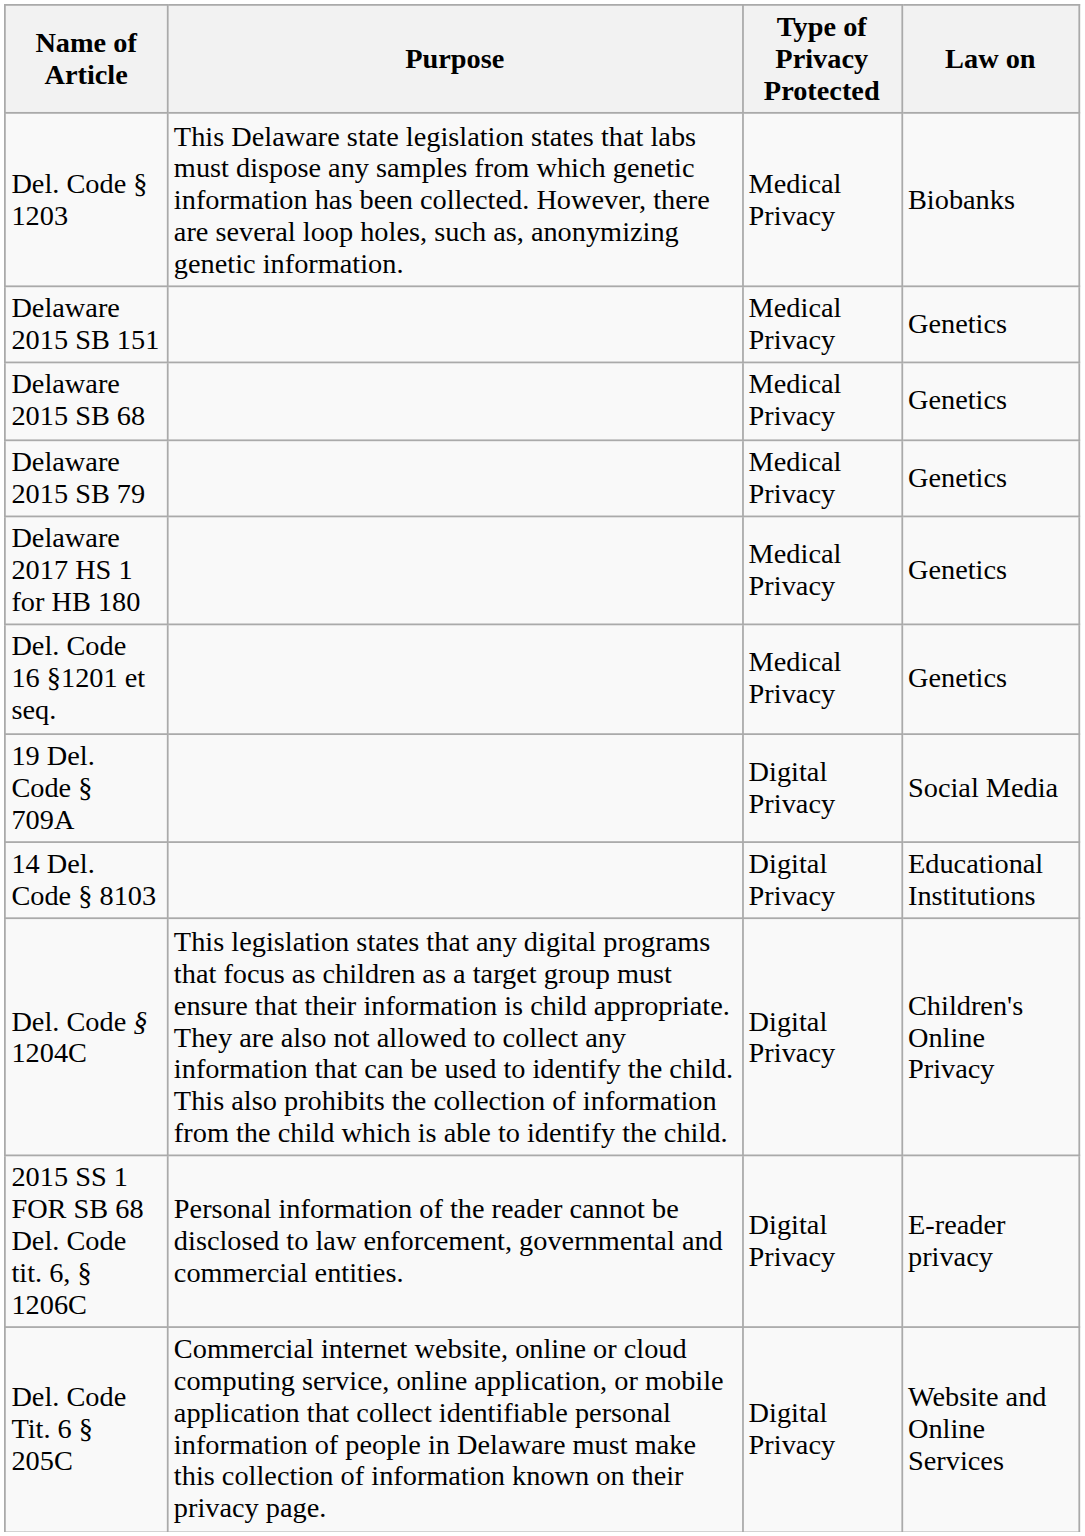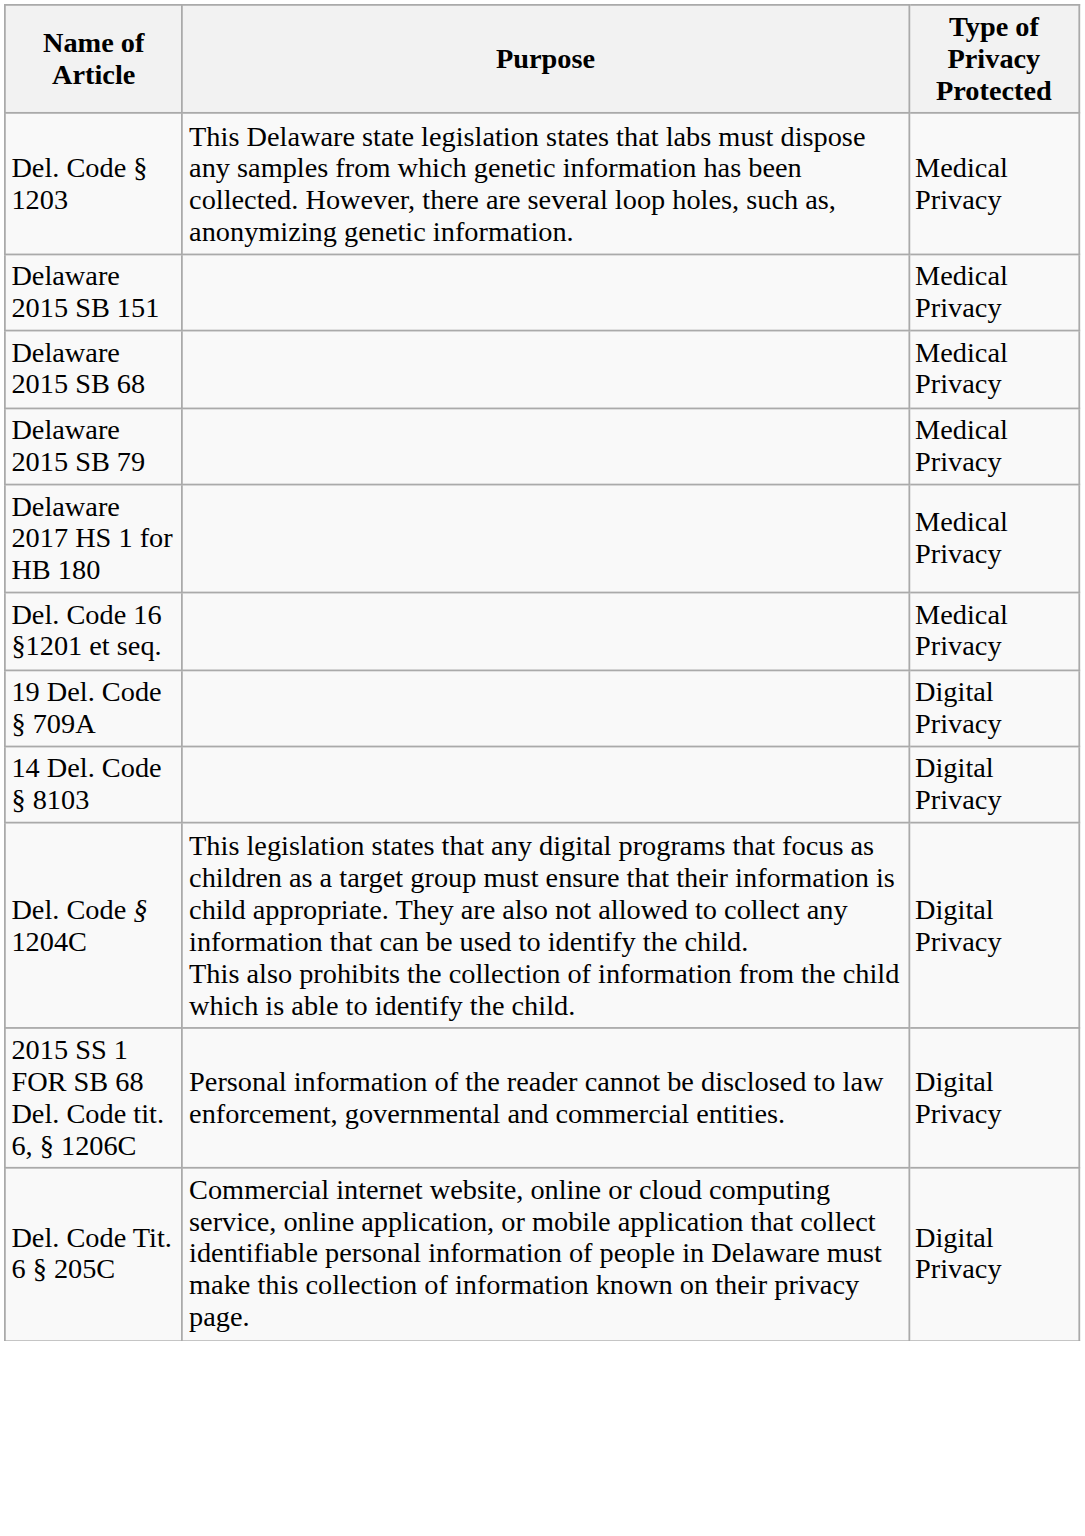 <table class="wikitable">
 <tr>
 <th>Name of Article</th>
 <th>Purpose</th>
 <th>Type of Privacy Protected</th>
-<th>Law on</th>
 </tr>
 <tr>
 <td>Del. Code § 1203</td>
 <td>This Delaware state legislation states that labs must dispose any samples from which genetic information has been collected. However, there are several loop holes, such as, anonymizing genetic information.</td>
 <td>Medical Privacy</td>
-<td>Biobanks</td>
 </tr>
 <tr>
 <td>Delaware 2015 SB 151</td>
 <td></td>
 <td>Medical Privacy</td>
-<td>Genetics</td>
 </tr>
 <tr>
 <td>Delaware 2015 SB 68</td>
 <td></td>
 <td>Medical Privacy</td>
-<td>Genetics</td>
 </tr>
 <tr>
 <td>Delaware 2015 SB 79</td>
 <td></td>
 <td>Medical Privacy</td>
-<td>Genetics</td>
 </tr>
 <tr>
 <td>Delaware 2017 HS 1 for HB 180</td>
 <td></td>
 <td>Medical Privacy</td>
-<td>Genetics</td>
 </tr>
 <tr>
 <td>Del. Code 16 §1201 et seq.</td>
 <td></td>
 <td>Medical Privacy</td>
-<td>Genetics</td>
 </tr>
 <tr>
 <td>19 Del. Code § 709A</td>
 <td></td>
 <td>Digital Privacy</td>
-<td>Social Media</td>
 </tr>
 <tr>
 <td>14 Del. Code § 8103</td>
 <td></td>
 <td>Digital Privacy</td>
-<td>Educational Institutions</td>
 </tr>
 <tr>
 <td>Del. Code <em>§</em> 1204C</td>
 <td>This legislation states that any digital programs that focus as children as a target group must ensure that their information is child appropriate. They are also not allowed to collect any information that can be used to identify the child.<br>This also prohibits the collection of information from the child which is able to identify the child.</td>
 <td>Digital Privacy</td>
-<td>Children's Online Privacy</td>
 </tr>
 <tr>
 <td>2015 SS 1 FOR SB 68<br>Del. Code tit. 6, § 1206C</td>
 <td>Personal information of the reader cannot be disclosed to law enforcement, governmental and commercial entities.</td>
 <td>Digital Privacy</td>
-<td>E-reader privacy</td>
 </tr>
 <tr>
 <td>Del. Code Tit. 6 § 205C</td>
 <td>Commercial internet website, online or cloud computing service, online application, or mobile application that collect identifiable personal information of people in Delaware must make this collection of information known on their privacy page.</td>
 <td>Digital Privacy</td>
-<td>Website and Online Services</td>
 </tr>
 </table>
